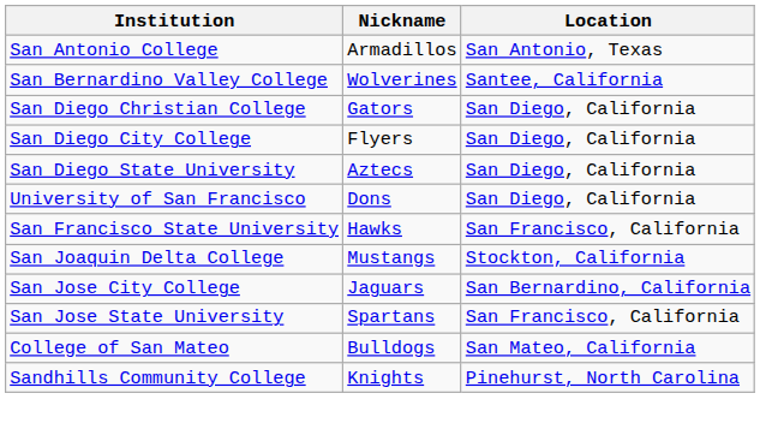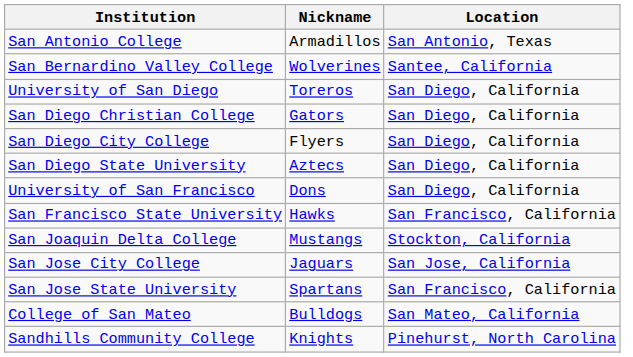 <table class="wikitable">
 <tr>
 <th>Institution</th>
 <th>Nickname</th>
 <th>Location</th>
 </tr>
 <tr>
 <td><a href='#'>San Antonio College</a></td>
 <td>Armadillos</td>
 <td><a href='#'>San Antonio</a>, Texas</td>
 </tr>
 <tr>
 <td><a href='#'>San Bernardino Valley College</a></td>
 <td><a href='#'>Wolverines</a></td>
 <td><a href='#'>Santee, California</a></td>
+</tr>
+<tr>
+<td><a href='#'>University of San Diego</a></td>
+<td><a href='#'>Toreros</a></td>
+<td><a href='#'>San Diego</a>, California</td>
 </tr>
 <tr>
 <td><a href='#'>San Diego Christian College</a></td>
 <td><a href='#'>Gators</a></td>
 <td><a href='#'>San Diego</a>, California</td>
 </tr>
 <tr>
 <td><a href='#'>San Diego City College</a></td>
 <td>Flyers</td>
 <td><a href='#'>San Diego</a>, California</td>
 </tr>
 <tr>
 <td><a href='#'>San Diego State University</a></td>
 <td><a href='#'>Aztecs</a></td>
 <td><a href='#'>San Diego</a>, California</td>
 </tr>
 <tr>
 <td><a href='#'>University of San Francisco</a></td>
 <td><a href='#'>Dons</a></td>
 <td><a href='#'>San Diego</a>, California</td>
 </tr>
 <tr>
 <td><a href='#'>San Francisco State University</a></td>
 <td><a href='#'>Hawks</a></td>
 <td><a href='#'>San Francisco</a>, California</td>
 </tr>
 <tr>
 <td><a href='#'>San Joaquin Delta College</a></td>
 <td><a href='#'>Mustangs</a></td>
 <td><a href='#'>Stockton, California</a></td>
 </tr>
 <tr>
 <td><a href='#'>San Jose City College</a></td>
 <td><a href='#'>Jaguars</a></td>
-<td><a href='#'>San Bernardino, California</a></td>
+<td><a href='#'>San Jose, California</a></td>
 </tr>
 <tr>
 <td><a href='#'>San Jose State University</a></td>
 <td><a href='#'>Spartans</a></td>
 <td><a href='#'>San Francisco</a>, California</td>
 </tr>
 <tr>
 <td><a href='#'>College of San Mateo</a></td>
 <td><a href='#'>Bulldogs</a></td>
 <td><a href='#'>San Mateo, California</a></td>
 </tr>
 <tr>
 <td><a href='#'>Sandhills Community College</a></td>
 <td><a href='#'>Knights</a></td>
 <td><a href='#'>Pinehurst, North Carolina</a></td>
 </tr>
 </table>
